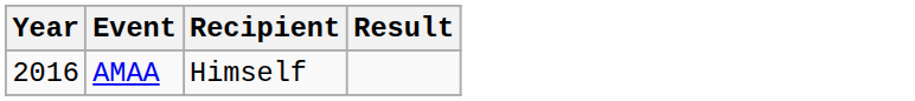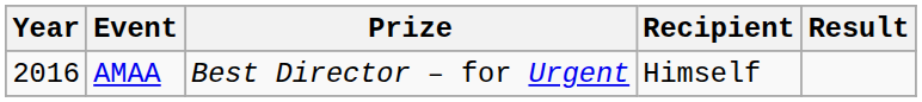 <table class="wikitable">
 <tr>
 <th>Year</th>
 <th>Event</th>
+<th>Prize</th>
 <th>Recipient</th>
 <th>Result</th>
 </tr>
 <tr>
 <td>2016</td>
 <td><a href='#'>AMAA</a></td>
+<td><em>Best Director</em> – for <em><a href='#'>Urgent</a></em></td>
 <td>Himself</td>
 <td></td>
 </tr>
 </table>
